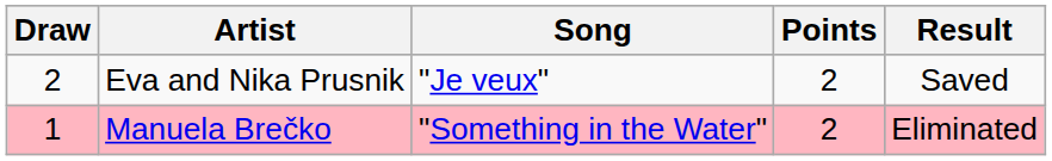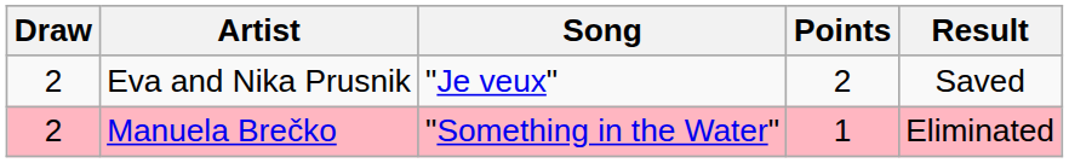 <table class="sortable wikitable" style="margin: 1em auto 1em auto; text-align:center;">
 <tr>
 <th>Draw</th>
 <th>Artist</th>
 <th>Song </th>
 <th>Points</th>
 <th>Result</th>
 </tr>
 <tr>
 <td>2</td>
 <td align="left">Eva and Nika Prusnik</td>
 <td align="left">"<a href='#'>Je veux</a>" </td>
 <td>2</td>
 <td>Saved</td>
 </tr>
 <tr style="background:lightpink;">
-<td>1</td>
+<td>2</td>
 <td align="left"><a href='#'>Manuela Brečko</a></td>
 <td align="left">"<a href='#'>Something in the Water</a>" </td>
-<td>2</td>
+<td>1</td>
 <td>Eliminated</td>
 </tr>
 </table>
